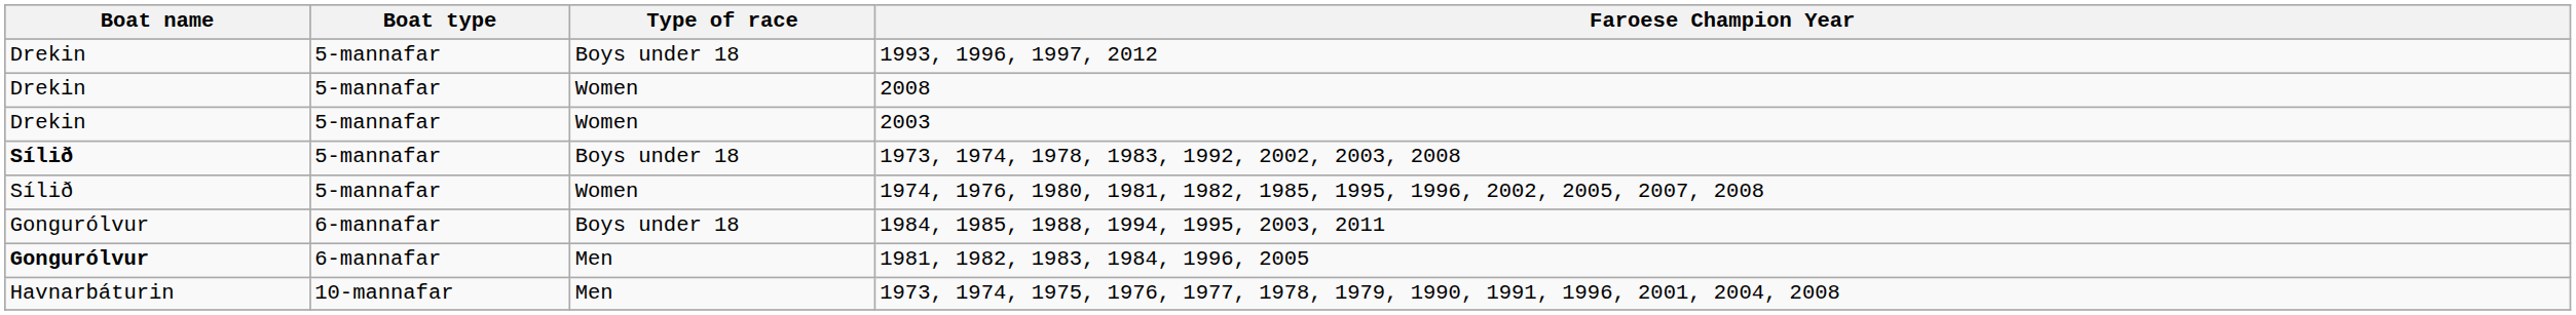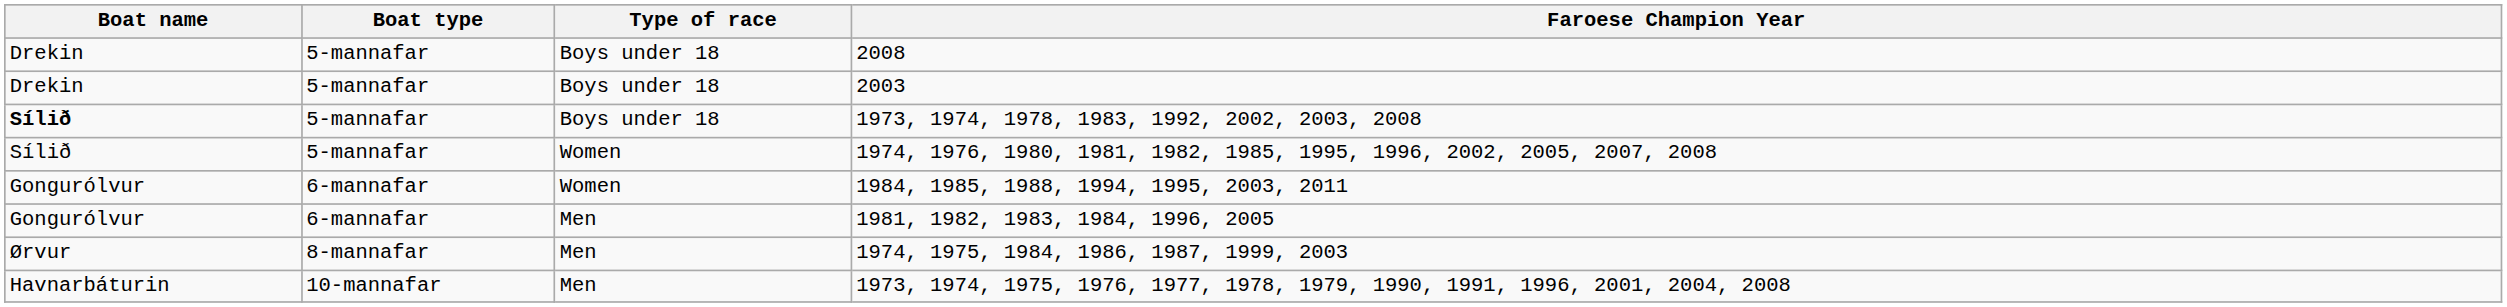 <table class=wikitable style="width: 95%; font-size: 95%;">
 <tr>
 <th>Boat name</th>
 <th>Boat type</th>
 <th>Type of race</th>
 <th>Faroese Champion Year</th>
 </tr>
 <tr>
 <td>Drekin</td>
 <td>5-mannafar</td>
 <td>Boys under 18</td>
-<td>1993, 1996, 1997, 2012</td>
-</tr>
-<tr>
-<td>Drekin</td>
-<td>5-mannafar</td>
-<td>Women</td>
 <td>2008</td>
 </tr>
 <tr>
 <td>Drekin</td>
 <td>5-mannafar</td>
-<td>Women</td>
+<td>Boys under 18</td>
 <td>2003</td>
 </tr>
 <tr>
 <td><strong>Sílið</strong></td>
 <td>5-mannafar</td>
 <td>Boys under 18</td>
 <td>1973, 1974, 1978, 1983, 1992, 2002, 2003, 2008</td>
 </tr>
 <tr>
 <td>Sílið</td>
 <td>5-mannafar</td>
 <td>Women</td>
 <td>1974, 1976, 1980, 1981, 1982, 1985, 1995, 1996, 2002, 2005, 2007, 2008</td>
 </tr>
 <tr>
 <td>Gongurólvur</td>
 <td>6-mannafar</td>
-<td>Boys under 18</td>
+<td>Women</td>
 <td>1984, 1985, 1988, 1994, 1995, 2003, 2011</td>
 </tr>
 <tr>
-<td><strong>Gongurólvur</strong></td>
+<td>Gongurólvur</td>
 <td>6-mannafar</td>
 <td>Men</td>
 <td>1981, 1982, 1983, 1984, 1996, 2005</td>
+</tr>
+<tr>
+<td>Ørvur</td>
+<td>8-mannafar</td>
+<td>Men</td>
+<td>1974, 1975, 1984, 1986, 1987, 1999, 2003</td>
 </tr>
 <tr>
 <td>Havnarbáturin</td>
 <td>10-mannafar</td>
 <td>Men</td>
 <td>1973, 1974, 1975, 1976, 1977, 1978, 1979, 1990, 1991, 1996, 2001, 2004, 2008</td>
 </tr>
 </table>
